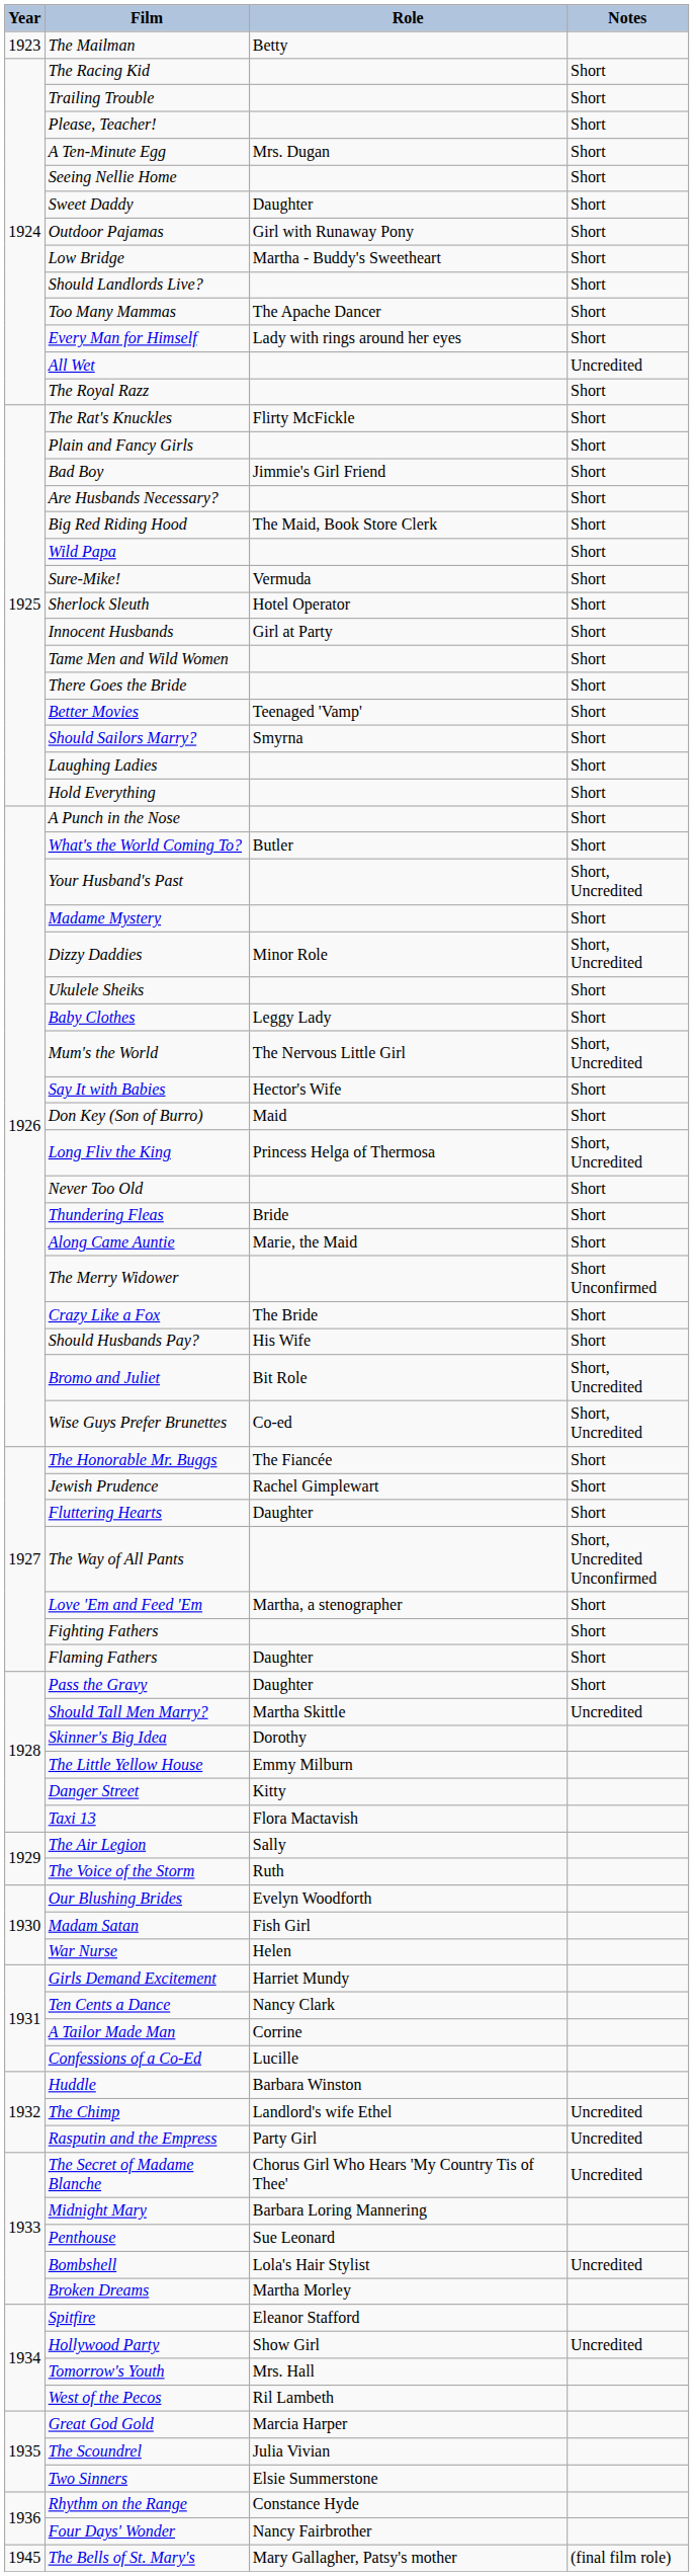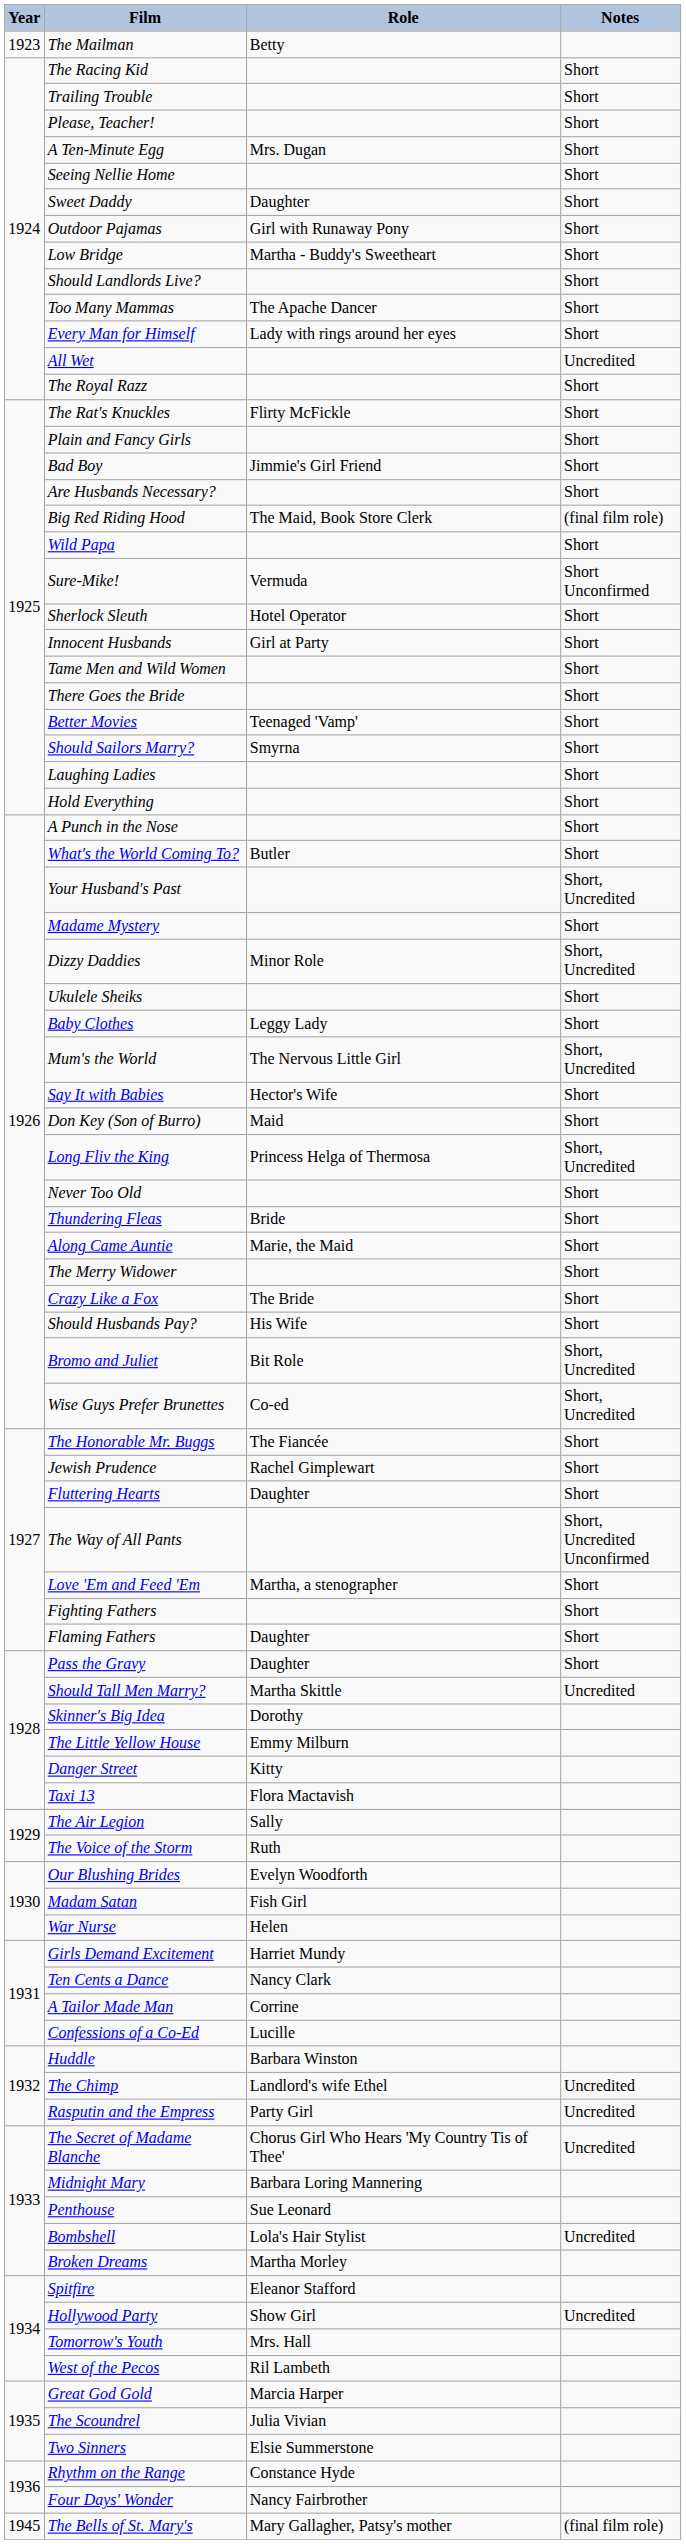 <table class="wikitable" style="font-size:90%;">
 <tr>
 <th style="background:#B0C4DE;">Year</th>
 <th style="background:#B0C4DE;">Film</th>
 <th style="background:#B0C4DE;">Role</th>
 <th style="background:#B0C4DE;">Notes</th>
 </tr>
 <tr>
 <td>1923</td>
 <td><em>The Mailman</em></td>
 <td>Betty</td>
 <td></td>
 </tr>
 <tr>
 <td rowspan="13">1924</td>
 <td><em>The Racing Kid</em></td>
 <td></td>
 <td>Short</td>
 </tr>
 <tr>
 <td><em>Trailing Trouble</em></td>
 <td></td>
 <td>Short</td>
 </tr>
 <tr>
 <td><em>Please, Teacher!</em></td>
 <td></td>
 <td>Short</td>
 </tr>
 <tr>
 <td><em>A Ten-Minute Egg</em></td>
 <td>Mrs. Dugan</td>
 <td>Short</td>
 </tr>
 <tr>
 <td><em>Seeing Nellie Home</em></td>
 <td></td>
 <td>Short</td>
 </tr>
 <tr>
 <td><em>Sweet Daddy</em></td>
 <td>Daughter</td>
 <td>Short</td>
 </tr>
 <tr>
 <td><em>Outdoor Pajamas</em></td>
 <td>Girl with Runaway Pony</td>
 <td>Short</td>
 </tr>
 <tr>
 <td><em>Low Bridge</em></td>
 <td>Martha - Buddy's Sweetheart</td>
 <td>Short</td>
 </tr>
 <tr>
 <td><em>Should Landlords Live?</em></td>
 <td></td>
 <td>Short</td>
 </tr>
 <tr>
 <td><em>Too Many Mammas</em></td>
 <td>The Apache Dancer</td>
 <td>Short</td>
 </tr>
 <tr>
 <td><em><a href='#'>Every Man for Himself</a></em></td>
 <td>Lady with rings around her eyes</td>
 <td>Short</td>
 </tr>
 <tr>
 <td><em><a href='#'>All Wet</a></em></td>
 <td></td>
 <td>Uncredited</td>
 </tr>
 <tr>
 <td><em>The Royal Razz</em></td>
 <td></td>
 <td>Short</td>
 </tr>
 <tr>
 <td rowspan="15">1925</td>
 <td><em>The Rat's Knuckles</em></td>
 <td>Flirty McFickle</td>
 <td>Short</td>
 </tr>
 <tr>
 <td><em>Plain and Fancy Girls</em></td>
 <td></td>
 <td>Short</td>
 </tr>
 <tr>
 <td><em>Bad Boy</em></td>
 <td>Jimmie's Girl Friend</td>
 <td>Short</td>
 </tr>
 <tr>
 <td><em>Are Husbands Necessary?</em></td>
 <td></td>
 <td>Short</td>
 </tr>
 <tr>
 <td><em>Big Red Riding Hood</em></td>
 <td>The Maid, Book Store Clerk</td>
-<td>Short</td>
+<td>(final film role)</td>
 </tr>
 <tr>
 <td><em><a href='#'>Wild Papa</a></em></td>
 <td></td>
 <td>Short</td>
 </tr>
 <tr>
 <td><em>Sure-Mike!</em></td>
 <td>Vermuda</td>
-<td>Short</td>
+<td>Short<br>Unconfirmed</td>
 </tr>
 <tr>
 <td><em>Sherlock Sleuth</em></td>
 <td>Hotel Operator</td>
 <td>Short</td>
 </tr>
 <tr>
 <td><em>Innocent Husbands</em></td>
 <td>Girl at Party</td>
 <td>Short</td>
 </tr>
 <tr>
 <td><em>Tame Men and Wild Women</em></td>
 <td></td>
 <td>Short</td>
 </tr>
 <tr>
 <td><em>There Goes the Bride</em></td>
 <td></td>
 <td>Short</td>
 </tr>
 <tr>
 <td><em><a href='#'>Better Movies</a></em></td>
 <td>Teenaged 'Vamp'</td>
 <td>Short</td>
 </tr>
 <tr>
 <td><em><a href='#'>Should Sailors Marry?</a></em></td>
 <td>Smyrna</td>
 <td>Short</td>
 </tr>
 <tr>
 <td><em>Laughing Ladies</em></td>
 <td></td>
 <td>Short</td>
 </tr>
 <tr>
 <td><em>Hold Everything</em></td>
 <td></td>
 <td>Short</td>
 </tr>
 <tr>
 <td rowspan="19">1926</td>
 <td><em>A Punch in the Nose</em></td>
 <td></td>
 <td>Short</td>
 </tr>
 <tr>
 <td><em><a href='#'>What's the World Coming To?</a></em></td>
 <td>Butler</td>
 <td>Short</td>
 </tr>
 <tr>
 <td><em>Your Husband's Past</em></td>
 <td></td>
 <td>Short, Uncredited</td>
 </tr>
 <tr>
 <td><em><a href='#'>Madame Mystery</a></em></td>
 <td></td>
 <td>Short</td>
 </tr>
 <tr>
 <td><em>Dizzy Daddies</em></td>
 <td>Minor Role</td>
 <td>Short, Uncredited</td>
 </tr>
 <tr>
 <td><em>Ukulele Sheiks</em></td>
 <td></td>
 <td>Short</td>
 </tr>
 <tr>
 <td><em><a href='#'>Baby Clothes</a></em></td>
 <td>Leggy Lady</td>
 <td>Short</td>
 </tr>
 <tr>
 <td><em>Mum's the World</em></td>
 <td>The Nervous Little Girl</td>
 <td>Short, Uncredited</td>
 </tr>
 <tr>
 <td><em><a href='#'>Say It with Babies</a></em></td>
 <td>Hector's Wife</td>
 <td>Short</td>
 </tr>
 <tr>
 <td><em>Don Key (Son of Burro)</em></td>
 <td>Maid</td>
 <td>Short</td>
 </tr>
 <tr>
 <td><em><a href='#'>Long Fliv the King</a></em></td>
 <td>Princess Helga of Thermosa</td>
 <td>Short, Uncredited</td>
 </tr>
 <tr>
 <td><em>Never Too Old</em></td>
 <td></td>
 <td>Short</td>
 </tr>
 <tr>
 <td><em><a href='#'>Thundering Fleas</a></em></td>
 <td>Bride</td>
 <td>Short</td>
 </tr>
 <tr>
 <td><em><a href='#'>Along Came Auntie</a></em></td>
 <td>Marie, the Maid</td>
 <td>Short</td>
 </tr>
 <tr>
 <td><em>The Merry Widower</em></td>
 <td></td>
-<td>Short<br>Unconfirmed</td>
+<td>Short</td>
 </tr>
 <tr>
 <td><em><a href='#'>Crazy Like a Fox</a></em></td>
 <td>The Bride</td>
 <td>Short</td>
 </tr>
 <tr>
 <td><em>Should Husbands Pay?</em></td>
 <td>His Wife</td>
 <td>Short</td>
 </tr>
 <tr>
 <td><em><a href='#'>Bromo and Juliet</a></em></td>
 <td>Bit Role</td>
 <td>Short, Uncredited</td>
 </tr>
 <tr>
 <td><em>Wise Guys Prefer Brunettes</em></td>
 <td>Co-ed</td>
 <td>Short, Uncredited</td>
 </tr>
 <tr>
 <td rowspan="7">1927</td>
 <td><em><a href='#'>The Honorable Mr. Buggs</a></em></td>
 <td>The Fiancée</td>
 <td>Short</td>
 </tr>
 <tr>
 <td><em>Jewish Prudence</em></td>
 <td>Rachel Gimplewart</td>
 <td>Short</td>
 </tr>
 <tr>
 <td><em><a href='#'>Fluttering Hearts</a></em></td>
 <td>Daughter</td>
 <td>Short</td>
 </tr>
 <tr>
 <td><em>The Way of All Pants</em></td>
 <td></td>
 <td>Short, Uncredited<br> Unconfirmed</td>
 </tr>
 <tr>
 <td><em><a href='#'>Love 'Em and Feed 'Em</a></em></td>
 <td>Martha, a stenographer</td>
 <td>Short</td>
 </tr>
 <tr>
 <td><em>Fighting Fathers</em></td>
 <td></td>
 <td>Short</td>
 </tr>
 <tr>
 <td><em>Flaming Fathers</em></td>
 <td>Daughter</td>
 <td>Short</td>
 </tr>
 <tr>
 <td rowspan="6">1928</td>
 <td><em><a href='#'>Pass the Gravy</a></em></td>
 <td>Daughter</td>
 <td>Short</td>
 </tr>
 <tr>
 <td><em><a href='#'>Should Tall Men Marry?</a></em></td>
 <td>Martha Skittle</td>
 <td>Uncredited</td>
 </tr>
 <tr>
 <td><em><a href='#'>Skinner's Big Idea</a></em></td>
 <td>Dorothy</td>
 <td></td>
 </tr>
 <tr>
 <td><em><a href='#'>The Little Yellow House</a></em></td>
 <td>Emmy Milburn</td>
 <td></td>
 </tr>
 <tr>
 <td><em><a href='#'>Danger Street</a></em></td>
 <td>Kitty</td>
 <td></td>
 </tr>
 <tr>
 <td><em><a href='#'>Taxi 13</a></em></td>
 <td>Flora Mactavish</td>
 <td></td>
 </tr>
 <tr>
 <td rowspan="2">1929</td>
 <td><em><a href='#'>The Air Legion</a></em></td>
 <td>Sally</td>
 <td></td>
 </tr>
 <tr>
 <td><em><a href='#'>The Voice of the Storm</a></em></td>
 <td>Ruth</td>
 <td></td>
 </tr>
 <tr>
 <td rowspan="3">1930</td>
 <td><em><a href='#'>Our Blushing Brides</a></em></td>
 <td>Evelyn Woodforth</td>
 <td></td>
 </tr>
 <tr>
 <td><em><a href='#'>Madam Satan</a></em></td>
 <td>Fish Girl</td>
 <td></td>
 </tr>
 <tr>
 <td><em><a href='#'>War Nurse</a></em></td>
 <td>Helen</td>
 <td></td>
 </tr>
 <tr>
 <td rowspan="4">1931</td>
 <td><em><a href='#'>Girls Demand Excitement</a></em></td>
 <td>Harriet Mundy</td>
 <td></td>
 </tr>
 <tr>
 <td><em><a href='#'>Ten Cents a Dance</a></em></td>
 <td>Nancy Clark</td>
 <td></td>
 </tr>
 <tr>
 <td><em><a href='#'>A Tailor Made Man</a></em></td>
 <td>Corrine</td>
 <td></td>
 </tr>
 <tr>
 <td><em><a href='#'>Confessions of a Co-Ed</a></em></td>
 <td>Lucille</td>
 <td></td>
 </tr>
 <tr>
 <td rowspan="3">1932</td>
 <td><em><a href='#'>Huddle</a></em></td>
 <td>Barbara Winston</td>
 <td></td>
 </tr>
 <tr>
 <td><em><a href='#'>The Chimp</a></em></td>
 <td>Landlord's wife Ethel</td>
 <td>Uncredited</td>
 </tr>
 <tr>
 <td><em><a href='#'>Rasputin and the Empress</a></em></td>
 <td>Party Girl</td>
 <td>Uncredited</td>
 </tr>
 <tr>
 <td rowspan="5">1933</td>
 <td><em><a href='#'>The Secret of Madame Blanche</a></em></td>
 <td>Chorus Girl Who Hears 'My Country Tis of Thee'</td>
 <td>Uncredited</td>
 </tr>
 <tr>
 <td><em><a href='#'>Midnight Mary</a></em></td>
 <td>Barbara Loring Mannering</td>
 <td></td>
 </tr>
 <tr>
 <td><em><a href='#'>Penthouse</a></em></td>
 <td>Sue Leonard</td>
 <td></td>
 </tr>
 <tr>
 <td><em><a href='#'>Bombshell</a></em></td>
 <td>Lola's Hair Stylist</td>
 <td>Uncredited</td>
 </tr>
 <tr>
 <td><em><a href='#'>Broken Dreams</a></em></td>
 <td>Martha Morley</td>
 <td></td>
 </tr>
 <tr>
 <td rowspan="4">1934</td>
 <td><em><a href='#'>Spitfire</a></em></td>
 <td>Eleanor Stafford</td>
 <td></td>
 </tr>
 <tr>
 <td><em><a href='#'>Hollywood Party</a></em></td>
 <td>Show Girl</td>
 <td>Uncredited</td>
 </tr>
 <tr>
 <td><em><a href='#'>Tomorrow's Youth</a></em></td>
 <td>Mrs. Hall</td>
 <td></td>
 </tr>
 <tr>
 <td><em><a href='#'>West of the Pecos</a></em></td>
 <td>Ril Lambeth</td>
 <td></td>
 </tr>
 <tr>
 <td rowspan="3">1935</td>
 <td><em><a href='#'>Great God Gold</a></em></td>
 <td>Marcia Harper</td>
 <td></td>
 </tr>
 <tr>
 <td><em><a href='#'>The Scoundrel</a></em></td>
 <td>Julia Vivian</td>
 <td></td>
 </tr>
 <tr>
 <td><em><a href='#'>Two Sinners</a></em></td>
 <td>Elsie Summerstone</td>
 <td></td>
 </tr>
 <tr>
 <td rowspan="2">1936</td>
 <td><em><a href='#'>Rhythm on the Range</a></em></td>
 <td>Constance Hyde</td>
 <td></td>
 </tr>
 <tr>
 <td><em><a href='#'>Four Days' Wonder</a></em></td>
 <td>Nancy Fairbrother</td>
 <td></td>
 </tr>
 <tr>
 <td>1945</td>
 <td><em><a href='#'>The Bells of St. Mary's</a></em></td>
 <td>Mary Gallagher, Patsy's mother</td>
 <td>(final film role)</td>
 </tr>
 </table>
